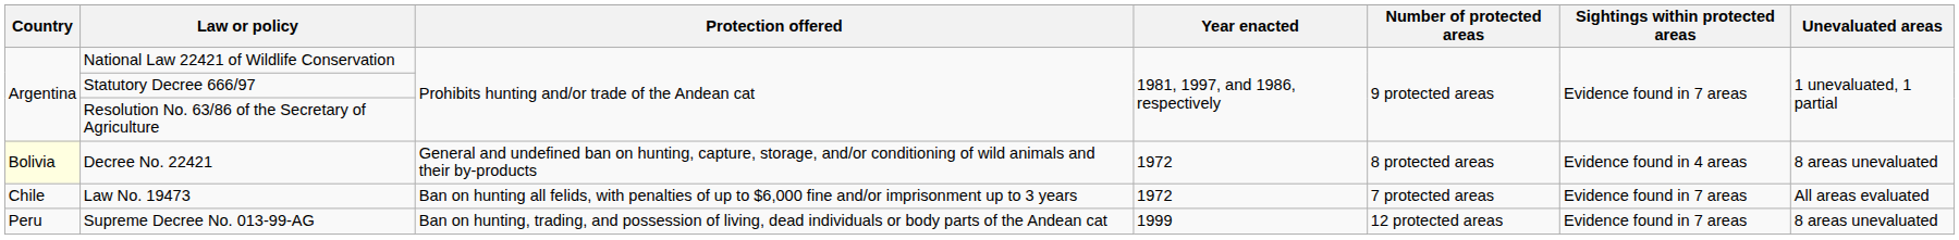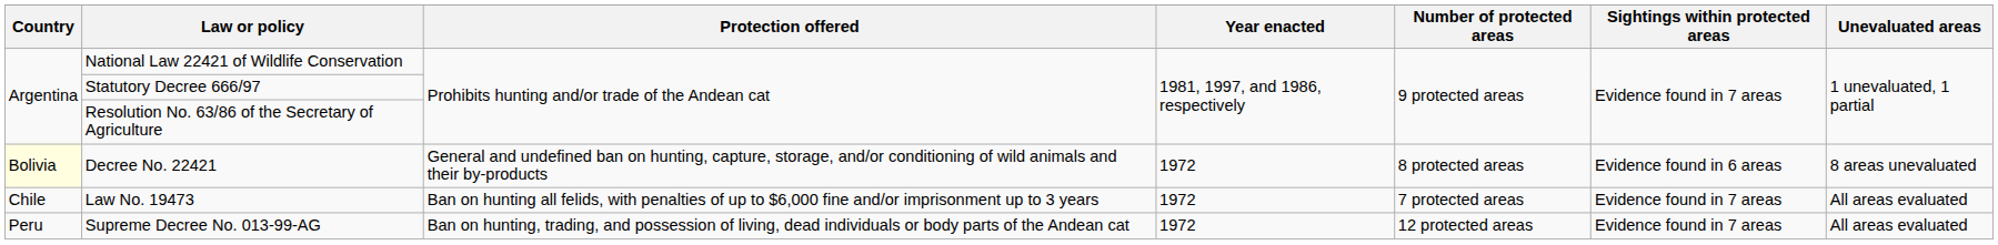 <table class="wikitable">
 <tr>
 </tr>
 <tr>
 <th>Country</th>
 <th>Law or policy</th>
 <th>Protection offered</th>
 <th>Year enacted</th>
 <th>Number of protected areas</th>
 <th>Sightings within protected areas</th>
 <th>Unevaluated areas</th>
 </tr>
 <tr>
 <td rowspan=3>Argentina</td>
 <td>National Law 22421 of Wildlife Conservation</td>
 <td rowspan=3>Prohibits hunting and/or trade of the Andean cat</td>
 <td rowspan=3>1981, 1997, and 1986, respectively</td>
 <td rowspan=3>9 protected areas</td>
 <td rowspan=3>Evidence found in 7 areas</td>
 <td rowspan=3>1 unevaluated, 1 partial</td>
 </tr>
 <tr>
 <td>Statutory Decree 666/97</td>
 </tr>
 <tr>
 <td>Resolution No. 63/86 of the Secretary of Agriculture</td>
 </tr>
 <tr>
 <td style="background: lightyellow;">Bolivia</td>
 <td>Decree No. 22421</td>
 <td>General and undefined ban on hunting, capture, storage, and/or conditioning of wild animals and their by-products</td>
 <td>1972</td>
 <td>8 protected areas</td>
-<td>Evidence found in 4 areas</td>
+<td>Evidence found in 6 areas</td>
 <td>8 areas unevaluated</td>
 </tr>
 <tr>
 <td>Chile</td>
 <td>Law No. 19473</td>
 <td>Ban on hunting all felids, with penalties of up to $6,000 fine and/or imprisonment up to 3 years</td>
 <td>1972</td>
 <td>7 protected areas</td>
 <td>Evidence found in 7 areas</td>
 <td>All areas evaluated</td>
 </tr>
 <tr>
 <td>Peru</td>
 <td>Supreme Decree No. 013-99-AG</td>
 <td>Ban on hunting, trading, and possession of living, dead individuals or body parts of the Andean cat</td>
-<td>1999</td>
+<td>1972</td>
 <td>12 protected areas</td>
 <td>Evidence found in 7 areas</td>
-<td>8 areas unevaluated</td>
+<td>All areas evaluated</td>
 </tr>
 </table>
